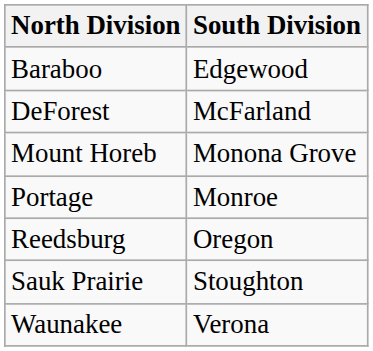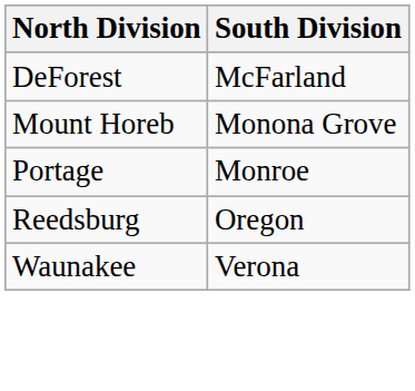 <table class="wikitable">
 <tr>
 <th>North Division</th>
 <th>South Division</th>
-</tr>
-<tr>
-<td>Baraboo</td>
-<td>Edgewood</td>
 </tr>
 <tr>
 <td>DeForest</td>
 <td>McFarland</td>
 </tr>
 <tr>
 <td>Mount Horeb</td>
 <td>Monona Grove</td>
 </tr>
 <tr>
 <td>Portage</td>
 <td>Monroe</td>
 </tr>
 <tr>
 <td>Reedsburg</td>
 <td>Oregon</td>
 </tr>
 <tr>
-<td>Sauk Prairie</td>
-<td>Stoughton</td>
-</tr>
-<tr>
 <td>Waunakee</td>
 <td>Verona</td>
 </tr>
 </table>
